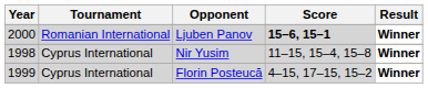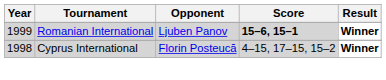 <table class="sortable wikitable" style="font-size: 90%;">
 <tr>
 <th>Year</th>
 <th>Tournament</th>
 <th>Opponent</th>
 <th>Score</th>
 <th>Result</th>
 </tr>
 <tr>
 </tr>
 <tr style="background:#D5D5D5">
-<td align="center">2000</td>
+<td align="center">1999</td>
 <td align="left"><a href='#'>Romanian International</a></td>
 <td align="left"> <a href='#'>Ljuben Panov</a></td>
 <td align="left"><strong>15–6, 15–1</strong></td>
 <td style="text-align:left; background:white"> <strong>Winner</strong></td>
 </tr>
 <tr>
 </tr>
-<tr style="background:#D5D5D5">
-<td align="center">1998</td>
-<td align="left">Cyprus International</td>
-<td align="left"> <a href='#'>Nir Yusim</a></td>
-<td align="left">11–15, 15–4, 15–8</td>
-<td style="text-align:left; background:white"> <strong>Winner</strong></td>
-</tr>
 <tr>
 </tr>
 <tr style="background:#D5D5D5">
-<td align="center">1999</td>
+<td align="center">1998</td>
 <td align="left">Cyprus International</td>
 <td align="left"> <a href='#'>Florin Posteucă</a></td>
 <td align="left">4–15, 17–15, 15–2</td>
 <td style="text-align:left; background:white"> <strong>Winner</strong></td>
 </tr>
 </table>
